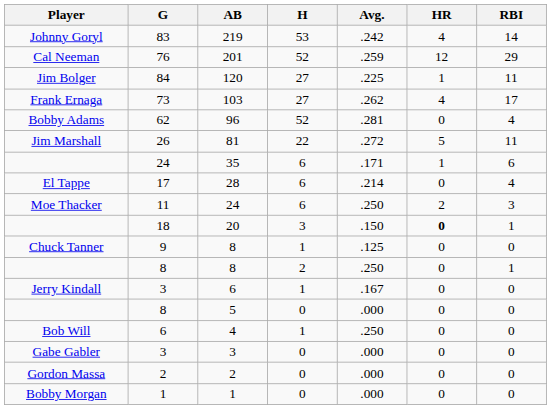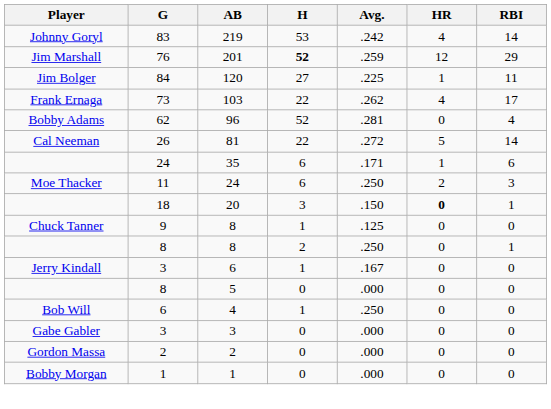 <table class="wikitable sortable">
 <tr>
 <th bgcolor="#DDDDFF" width="16%">Player</th>
 <th bgcolor="#DDDDFF" width="9%">G</th>
 <th bgcolor="#DDDDFF" width="9%">AB</th>
 <th bgcolor="#DDDDFF" width="9%">H</th>
 <th bgcolor="#DDDDFF" width="9%">Avg.</th>
 <th bgcolor="#DDDDFF" width="9%">HR</th>
 <th bgcolor="#DDDDFF" width="9%">RBI</th>
 </tr>
 <tr align="center">
 <td><a href='#'>Johnny Goryl</a></td>
 <td>83</td>
 <td>219</td>
 <td>53</td>
 <td>.242</td>
 <td>4</td>
 <td>14</td>
 </tr>
 <tr align=center>
-<td><a href='#'>Cal Neeman</a></td>
+<td><a href='#'>Jim Marshall</a></td>
 <td>76</td>
 <td>201</td>
-<td>52</td>
+<td><strong>52</strong></td>
 <td>.259</td>
 <td>12</td>
 <td>29</td>
 </tr>
 <tr align=center>
 <td><a href='#'>Jim Bolger</a></td>
 <td>84</td>
 <td>120</td>
 <td>27</td>
 <td>.225</td>
 <td>1</td>
 <td>11</td>
 </tr>
 <tr align=center>
 <td><a href='#'>Frank Ernaga</a></td>
 <td>73</td>
 <td>103</td>
-<td>27</td>
+<td>22</td>
 <td>.262</td>
 <td>4</td>
 <td>17</td>
 </tr>
 <tr align=center>
 <td><a href='#'>Bobby Adams</a></td>
 <td>62</td>
 <td>96</td>
 <td>52</td>
 <td>.281</td>
 <td>0</td>
 <td>4</td>
 </tr>
 <tr align=center>
-<td><a href='#'>Jim Marshall</a></td>
+<td><a href='#'>Cal Neeman</a></td>
 <td>26</td>
 <td>81</td>
 <td>22</td>
 <td>.272</td>
 <td>5</td>
-<td>11</td>
+<td>14</td>
 </tr>
 <tr align=center>
 <td></td>
 <td>24</td>
 <td>35</td>
 <td>6</td>
 <td>.171</td>
 <td>1</td>
 <td>6</td>
-</tr>
-<tr align="center">
-<td><a href='#'>El Tappe</a></td>
-<td>17</td>
-<td>28</td>
-<td>6</td>
-<td>.214</td>
-<td>0</td>
-<td>4</td>
 </tr>
 <tr align=center>
 <td><a href='#'>Moe Thacker</a></td>
 <td>11</td>
 <td>24</td>
 <td>6</td>
 <td>.250</td>
 <td>2</td>
 <td>3</td>
 </tr>
 <tr align=center>
 <td></td>
 <td>18</td>
 <td>20</td>
 <td>3</td>
 <td>.150</td>
 <td><strong>0</strong></td>
 <td>1</td>
 </tr>
 <tr align="center">
 <td><a href='#'>Chuck Tanner</a></td>
 <td>9</td>
 <td>8</td>
 <td>1</td>
 <td>.125</td>
 <td>0</td>
 <td>0</td>
 </tr>
 <tr align=center>
 <td></td>
 <td>8</td>
 <td>8</td>
 <td>2</td>
 <td>.250</td>
 <td>0</td>
 <td>1</td>
 </tr>
 <tr align="center">
 <td><a href='#'>Jerry Kindall</a></td>
 <td>3</td>
 <td>6</td>
 <td>1</td>
 <td>.167</td>
 <td>0</td>
 <td>0</td>
 </tr>
 <tr align=center>
 <td></td>
 <td>8</td>
 <td>5</td>
 <td>0</td>
 <td>.000</td>
 <td>0</td>
 <td>0</td>
 </tr>
 <tr align="center">
 <td><a href='#'>Bob Will</a></td>
 <td>6</td>
 <td>4</td>
 <td>1</td>
 <td>.250</td>
 <td>0</td>
 <td>0</td>
 </tr>
 <tr align=center>
 <td><a href='#'>Gabe Gabler</a></td>
 <td>3</td>
 <td>3</td>
 <td>0</td>
 <td>.000</td>
 <td>0</td>
 <td>0</td>
 </tr>
 <tr align=center>
 <td><a href='#'>Gordon Massa</a></td>
 <td>2</td>
 <td>2</td>
 <td>0</td>
 <td>.000</td>
 <td>0</td>
 <td>0</td>
 </tr>
 <tr align=center>
 <td><a href='#'>Bobby Morgan</a></td>
 <td>1</td>
 <td>1</td>
 <td>0</td>
 <td>.000</td>
 <td>0</td>
 <td>0</td>
 </tr>
 </table>
